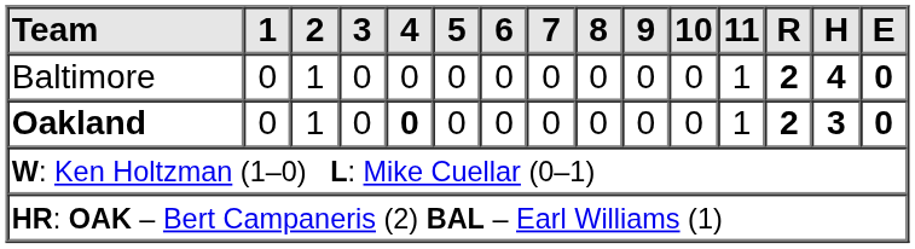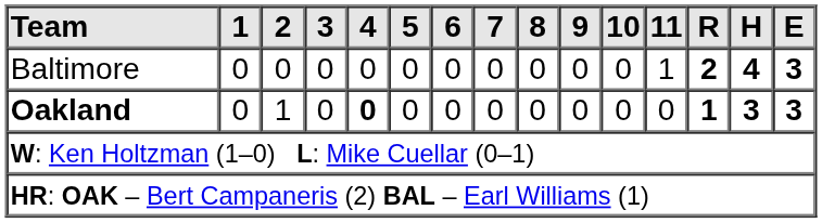 <table border=1 cellspacing=0 width=425 style="margin-left:3em;">
 <tr style="text-align:center; background-color:#e6e6e6;">
 <th align=left width=25%>Team</th>
 <th width=5%>1</th>
 <th width=5%>2</th>
 <th width=5%>3</th>
 <th width=5%>4</th>
 <th width=5%>5</th>
 <th width=5%>6</th>
 <th width=5%>7</th>
 <th width=5%>8</th>
 <th width=5%>9</th>
 <th width=5%>10</th>
 <th width=5%>11</th>
 <th width=5%>R</th>
 <th width=5%>H</th>
 <th width=5%>E</th>
 </tr>
 <tr style="text-align:center;">
 <td align=left>Baltimore</td>
 <td>0</td>
-<td>1</td>
+<td>0</td>
 <td>0</td>
 <td>0</td>
 <td>0</td>
 <td>0</td>
 <td>0</td>
 <td>0</td>
 <td>0</td>
 <td>0</td>
 <td>1</td>
 <td><strong>2</strong></td>
 <td><strong>4</strong></td>
-<td><strong>0</strong></td>
+<td><strong>3</strong></td>
 </tr>
 <tr style="text-align:center;">
 <td align=left><strong>Oakland</strong></td>
 <td>0</td>
 <td>1</td>
 <td>0</td>
 <td><strong>0</strong></td>
 <td>0</td>
 <td>0</td>
 <td>0</td>
 <td>0</td>
 <td>0</td>
 <td>0</td>
-<td>1</td>
-<td><strong>2</strong></td>
+<td>0</td>
+<td><strong>1</strong></td>
 <td><strong>3</strong></td>
-<td><strong>0</strong></td>
+<td><strong>3</strong></td>
 </tr>
 <tr style="text-align:left;">
 <td colspan=16><small><strong>W</strong>: <a href='#'>Ken Holtzman</a> (1–0)   <strong>L</strong>: <a href='#'>Mike Cuellar</a> (0–1)</small></td>
 </tr>
 <tr style="text-align:left;">
 <td colspan=16><small><strong>HR</strong>: <strong>OAK</strong> – <a href='#'>Bert Campaneris</a> (2) <strong>BAL</strong> – <a href='#'>Earl Williams</a> (1)</small></td>
 </tr>
 </table>
